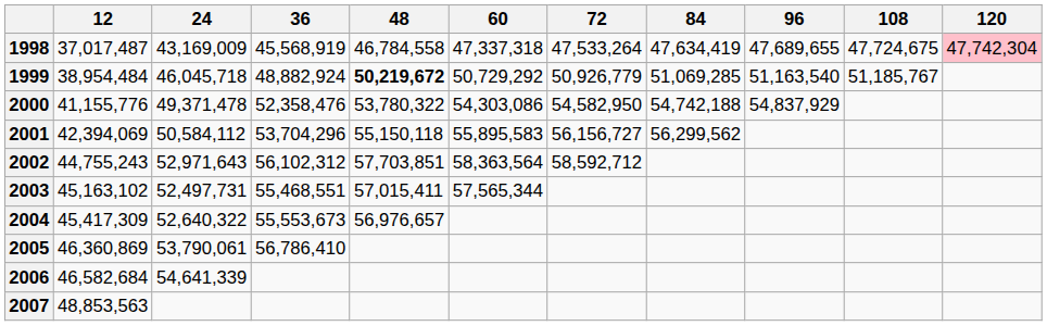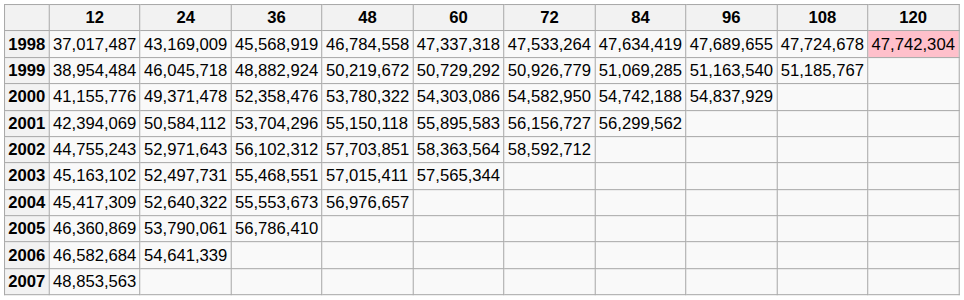 <table class="wikitable">
 <tr>
 <th></th>
 <th>12</th>
 <th>24</th>
 <th>36</th>
 <th>48</th>
 <th>60</th>
 <th>72</th>
 <th>84</th>
 <th>96</th>
 <th>108</th>
 <th>120</th>
 </tr>
 <tr>
 <th>1998</th>
 <td>37,017,487</td>
 <td>43,169,009</td>
 <td>45,568,919</td>
 <td>46,784,558</td>
 <td>47,337,318</td>
 <td>47,533,264</td>
 <td>47,634,419</td>
 <td>47,689,655</td>
-<td>47,724,675</td>
+<td>47,724,678</td>
 <td style="background: pink;">47,742,304</td>
 </tr>
 <tr>
 <th>1999</th>
 <td>38,954,484</td>
 <td>46,045,718</td>
 <td>48,882,924</td>
-<td><strong>50,219,672</strong></td>
+<td>50,219,672</td>
 <td>50,729,292</td>
 <td>50,926,779</td>
 <td>51,069,285</td>
 <td>51,163,540</td>
 <td>51,185,767</td>
 <td></td>
 </tr>
 <tr>
 <th>2000</th>
 <td>41,155,776</td>
 <td>49,371,478</td>
 <td>52,358,476</td>
 <td>53,780,322</td>
 <td>54,303,086</td>
 <td>54,582,950</td>
 <td>54,742,188</td>
 <td>54,837,929</td>
 <td></td>
 <td></td>
 </tr>
 <tr>
 <th>2001</th>
 <td>42,394,069</td>
 <td>50,584,112</td>
 <td>53,704,296</td>
 <td>55,150,118</td>
 <td>55,895,583</td>
 <td>56,156,727</td>
 <td>56,299,562</td>
 <td></td>
 <td></td>
 <td></td>
 </tr>
 <tr>
 <th>2002</th>
 <td>44,755,243</td>
 <td>52,971,643</td>
 <td>56,102,312</td>
 <td>57,703,851</td>
 <td>58,363,564</td>
 <td>58,592,712</td>
 <td></td>
 <td></td>
 <td></td>
 <td></td>
 </tr>
 <tr>
 <th>2003</th>
 <td>45,163,102</td>
 <td>52,497,731</td>
 <td>55,468,551</td>
 <td>57,015,411</td>
 <td>57,565,344</td>
 <td></td>
 <td></td>
 <td></td>
 <td></td>
 <td></td>
 </tr>
 <tr>
 <th>2004</th>
 <td>45,417,309</td>
 <td>52,640,322</td>
 <td>55,553,673</td>
 <td>56,976,657</td>
 <td></td>
 <td></td>
 <td></td>
 <td></td>
 <td></td>
 <td></td>
 </tr>
 <tr>
 <th>2005</th>
 <td>46,360,869</td>
 <td>53,790,061</td>
 <td>56,786,410</td>
 <td></td>
 <td></td>
 <td></td>
 <td></td>
 <td></td>
 <td></td>
 <td></td>
 </tr>
 <tr>
 <th>2006</th>
 <td>46,582,684</td>
 <td>54,641,339</td>
 <td></td>
 <td></td>
 <td></td>
 <td></td>
 <td></td>
 <td></td>
 <td></td>
 <td></td>
 </tr>
 <tr>
 <th>2007</th>
 <td>48,853,563</td>
 <td></td>
 <td></td>
 <td></td>
 <td></td>
 <td></td>
 <td></td>
 <td></td>
 <td></td>
 <td></td>
 </tr>
 </table>
